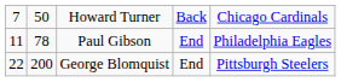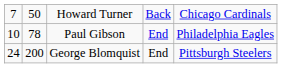 <table class="wikitable" style="text-align:center">
 <tr>
 <td>7</td>
 <td>50</td>
 <td>Howard Turner</td>
 <td><a href='#'>Back</a></td>
 <td><a href='#'>Chicago Cardinals</a></td>
 </tr>
 <tr>
-<td>11</td>
+<td>10</td>
 <td>78</td>
 <td>Paul Gibson</td>
 <td><a href='#'>End</a></td>
 <td><a href='#'>Philadelphia Eagles</a></td>
 </tr>
 <tr>
-<td>22</td>
+<td>24</td>
 <td>200</td>
 <td>George Blomquist</td>
 <td>End</td>
 <td><a href='#'>Pittsburgh Steelers</a></td>
 </tr>
 </table>
